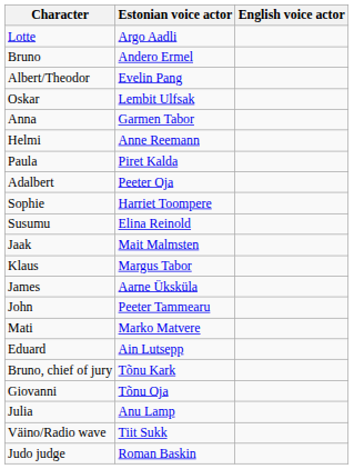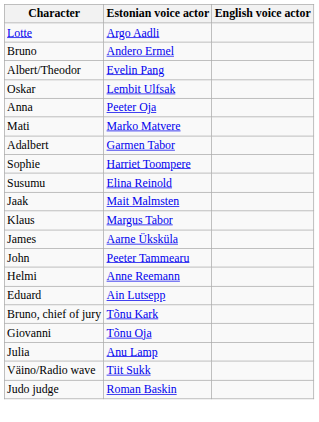 <table class="wikitable">
 <tr>
 <th>Character</th>
 <th>Estonian voice actor</th>
 <th>English voice actor</th>
 </tr>
 <tr>
 <td><a href='#'>Lotte</a></td>
 <td><a href='#'>Argo Aadli</a></td>
 <td></td>
 </tr>
 <tr>
 <td>Bruno</td>
 <td><a href='#'>Andero Ermel</a></td>
 <td></td>
 </tr>
 <tr>
 <td>Albert/Theodor</td>
 <td><a href='#'>Evelin Pang</a></td>
 <td></td>
 </tr>
 <tr>
 <td>Oskar</td>
 <td><a href='#'>Lembit Ulfsak</a></td>
 <td></td>
 </tr>
 <tr>
 <td>Anna</td>
-<td><a href='#'>Garmen Tabor</a></td>
+<td><a href='#'>Peeter Oja</a></td>
 <td></td>
 </tr>
 <tr>
-<td>Helmi</td>
-<td><a href='#'>Anne Reemann</a></td>
-<td></td>
-</tr>
-<tr>
-<td>Paula</td>
-<td><a href='#'>Piret Kalda</a></td>
+<td>Mati</td>
+<td><a href='#'>Marko Matvere</a></td>
 <td></td>
 </tr>
 <tr>
 <td>Adalbert</td>
-<td><a href='#'>Peeter Oja</a></td>
+<td><a href='#'>Garmen Tabor</a></td>
 <td></td>
 </tr>
 <tr>
 <td>Sophie</td>
 <td><a href='#'>Harriet Toompere</a></td>
 <td></td>
 </tr>
 <tr>
 <td>Susumu</td>
 <td><a href='#'>Elina Reinold</a></td>
 <td></td>
 </tr>
 <tr>
 <td>Jaak</td>
 <td><a href='#'>Mait Malmsten</a></td>
 <td></td>
 </tr>
 <tr>
 <td>Klaus</td>
 <td><a href='#'>Margus Tabor</a></td>
 <td></td>
 </tr>
 <tr>
 <td>James</td>
 <td><a href='#'>Aarne Üksküla</a></td>
 <td></td>
 </tr>
 <tr>
 <td>John</td>
 <td><a href='#'>Peeter Tammearu</a></td>
 <td></td>
 </tr>
 <tr>
-<td>Mati</td>
-<td><a href='#'>Marko Matvere</a></td>
+<td>Helmi</td>
+<td><a href='#'>Anne Reemann</a></td>
 <td></td>
 </tr>
 <tr>
 <td>Eduard</td>
 <td><a href='#'>Ain Lutsepp</a></td>
 <td></td>
 </tr>
 <tr>
 <td>Bruno, chief of jury</td>
 <td><a href='#'>Tõnu Kark</a></td>
 <td></td>
 </tr>
 <tr>
 <td>Giovanni</td>
 <td><a href='#'>Tõnu Oja</a></td>
 <td></td>
 </tr>
 <tr>
 <td>Julia</td>
 <td><a href='#'>Anu Lamp</a></td>
 <td></td>
 </tr>
 <tr>
 <td>Väino/Radio wave</td>
 <td><a href='#'>Tiit Sukk</a></td>
 <td></td>
 </tr>
 <tr>
 <td>Judo judge</td>
 <td><a href='#'>Roman Baskin</a></td>
 <td></td>
 </tr>
 </table>
